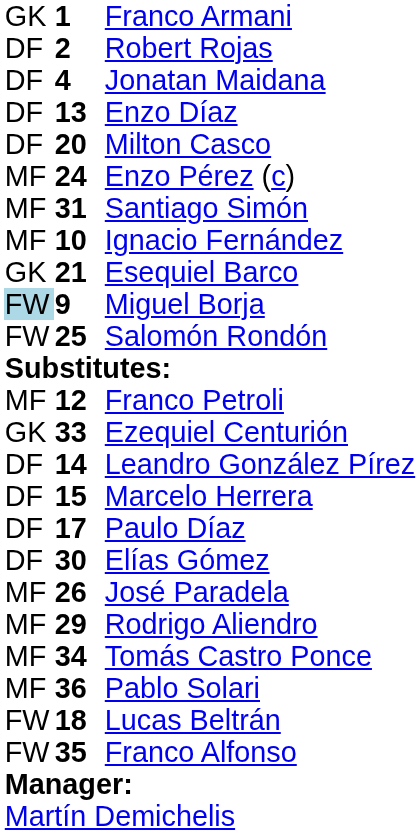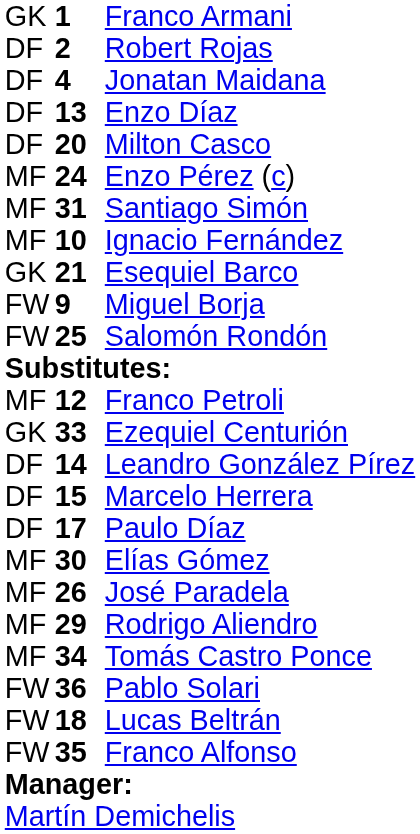 <table cellspacing="0" cellpadding="0" style="font-size:90%; margin:0.2em auto;">
 <tr>
 <th width="25"></th>
 <th width="25"></th>
 </tr>
 <tr>
 <td>GK</td>
 <td><strong>1</strong></td>
 <td> <a href='#'>Franco Armani</a></td>
 </tr>
 <tr>
 <td>DF</td>
 <td><strong>2</strong></td>
 <td> <a href='#'>Robert Rojas</a></td>
 <td></td>
 </tr>
 <tr>
 <td>DF</td>
 <td><strong>4</strong></td>
 <td> <a href='#'>Jonatan Maidana</a></td>
 </tr>
 <tr>
 <td>DF</td>
 <td><strong>13</strong></td>
 <td> <a href='#'>Enzo Díaz</a></td>
 </tr>
 <tr>
 <td>DF</td>
 <td><strong>20</strong></td>
 <td> <a href='#'>Milton Casco</a></td>
 <td></td>
 </tr>
 <tr>
 <td>MF</td>
 <td><strong>24</strong></td>
 <td> <a href='#'>Enzo Pérez</a> (<a href='#'>c</a>)</td>
 </tr>
 <tr>
 <td>MF</td>
 <td><strong>31</strong></td>
 <td> <a href='#'>Santiago Simón</a></td>
 <td></td>
 <td></td>
 </tr>
 <tr>
 <td>MF</td>
 <td><strong>10</strong></td>
 <td> <a href='#'>Ignacio Fernández</a></td>
 <td></td>
 <td></td>
 </tr>
 <tr>
 <td>GK</td>
 <td><strong>21</strong></td>
 <td> <a href='#'>Esequiel Barco</a></td>
 <td></td>
 <td></td>
 </tr>
 <tr>
-<td style="background: lightblue;">FW</td>
+<td>FW</td>
 <td><strong>9</strong></td>
 <td> <a href='#'>Miguel Borja</a></td>
 <td></td>
 <td></td>
 </tr>
 <tr>
 <td>FW</td>
 <td><strong>25</strong></td>
 <td> <a href='#'>Salomón Rondón</a></td>
 <td></td>
 <td></td>
 </tr>
 <tr>
 <td colspan=3><strong>Substitutes:</strong></td>
 </tr>
 <tr>
 <td>MF</td>
 <td><strong>12</strong></td>
 <td> <a href='#'>Franco Petroli</a></td>
 </tr>
 <tr>
 <td>GK</td>
 <td><strong>33</strong></td>
 <td> <a href='#'>Ezequiel Centurión</a></td>
 </tr>
 <tr>
 <td>DF</td>
 <td><strong>14</strong></td>
 <td> <a href='#'>Leandro González Pírez</a></td>
 </tr>
 <tr>
 <td>DF</td>
 <td><strong>15</strong></td>
 <td> <a href='#'>Marcelo Herrera</a></td>
 </tr>
 <tr>
 <td>DF</td>
 <td><strong>17</strong></td>
 <td> <a href='#'>Paulo Díaz</a></td>
 </tr>
 <tr>
-<td>DF</td>
+<td>MF</td>
 <td><strong>30</strong></td>
 <td> <a href='#'>Elías Gómez</a></td>
 </tr>
 <tr>
 <td>MF</td>
 <td><strong>26</strong></td>
 <td> <a href='#'>José Paradela</a></td>
 <td></td>
 <td></td>
 </tr>
 <tr>
 <td>MF</td>
 <td><strong>29</strong></td>
 <td> <a href='#'>Rodrigo Aliendro</a></td>
 <td></td>
 <td></td>
 </tr>
 <tr>
 <td>MF</td>
 <td><strong>34</strong></td>
 <td> <a href='#'>Tomás Castro Ponce</a></td>
 </tr>
 <tr>
-<td>MF</td>
+<td>FW</td>
 <td><strong>36</strong></td>
 <td> <a href='#'>Pablo Solari</a></td>
 <td></td>
 <td></td>
 </tr>
 <tr>
 <td>FW</td>
 <td><strong>18</strong></td>
 <td> <a href='#'>Lucas Beltrán</a></td>
 <td></td>
 <td></td>
 </tr>
 <tr>
 <td>FW</td>
 <td><strong>35</strong></td>
 <td> <a href='#'>Franco Alfonso</a></td>
 <td></td>
 <td></td>
 </tr>
 <tr>
 <td colspan=3><strong>Manager:</strong></td>
 </tr>
 <tr>
 <td colspan="4"> <a href='#'>Martín Demichelis</a></td>
 </tr>
 </table>
